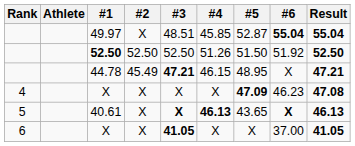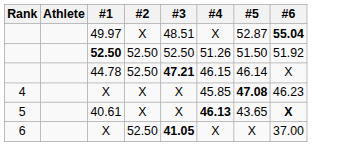 <table class="wikitable sortable" style="text-align:center">
 <tr>
 <th>Rank</th>
 <th>Athlete</th>
 <th>#1</th>
 <th>#2</th>
 <th>#3</th>
 <th>#4</th>
 <th>#5</th>
 <th>#6</th>
-<th>Result</th>
 </tr>
 <tr>
 <td></td>
 <td align=left></td>
 <td>49.97</td>
 <td>X</td>
 <td>48.51</td>
-<td>45.85</td>
+<td>X</td>
 <td>52.87</td>
-<td><strong>55.04</strong></td>
 <td><strong>55.04</strong></td>
 </tr>
 <tr>
 <td></td>
 <td align=left></td>
 <td><strong>52.50</strong></td>
 <td>52.50</td>
 <td>52.50</td>
 <td>51.26</td>
 <td>51.50</td>
 <td>51.92</td>
-<td><strong>52.50</strong></td>
 </tr>
 <tr>
 <td></td>
 <td align=left></td>
 <td>44.78</td>
-<td>45.49</td>
+<td>52.50</td>
 <td><strong>47.21</strong></td>
 <td>46.15</td>
-<td>48.95</td>
+<td>46.14</td>
 <td>X</td>
-<td><strong>47.21</strong></td>
 </tr>
 <tr>
 <td>4</td>
 <td align=left></td>
 <td>X</td>
 <td>X</td>
 <td>X</td>
-<td>X</td>
-<td><strong>47.09</strong></td>
+<td>45.85</td>
+<td><strong>47.08</strong></td>
 <td>46.23</td>
-<td><strong>47.08</strong></td>
 </tr>
 <tr>
 <td>5</td>
 <td align=left></td>
 <td>40.61</td>
 <td>X</td>
-<td><strong>X</strong></td>
+<td>X</td>
 <td><strong>46.13</strong></td>
 <td>43.65</td>
 <td><strong>X</strong></td>
-<td><strong>46.13</strong></td>
 </tr>
 <tr>
 <td>6</td>
 <td align=left></td>
 <td>X</td>
-<td>X</td>
+<td>52.50</td>
 <td><strong>41.05</strong></td>
 <td>X</td>
 <td>X</td>
 <td>37.00</td>
-<td><strong>41.05</strong></td>
 </tr>
 </table>
